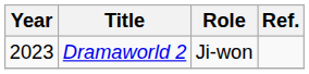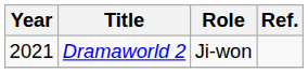 <table class="wikitable sortable">
 <tr>
 <th>Year</th>
 <th>Title</th>
 <th>Role</th>
 <th>Ref.</th>
 </tr>
 <tr>
-<td>2023</td>
+<td>2021</td>
 <td><em><a href='#'>Dramaworld 2</a></em></td>
 <td>Ji-won</td>
 <td></td>
 </tr>
 <tr>
 </tr>
 </table>
